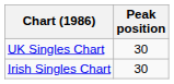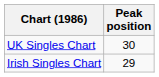 <table class="wikitable">
 <tr>
 <th align="left">Chart (1986)</th>
 <th style="text-align:center;">Peak<br>position</th>
 </tr>
 <tr>
 <td align="left"><a href='#'>UK Singles Chart</a></td>
 <td style="text-align:center;">30</td>
 </tr>
 <tr>
 <td align="left"><a href='#'>Irish Singles Chart</a></td>
-<td style="text-align:center;">30</td>
+<td style="text-align:center;">29</td>
 </tr>
 </table>
